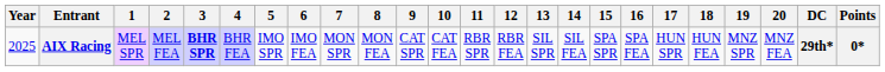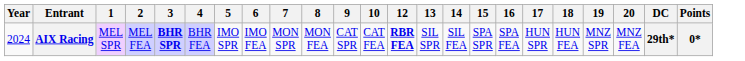 <table class="wikitable" style="text-align:center; font-size:85%">
 <tr>
 <th>Year</th>
 <th>Entrant</th>
 <th>1</th>
 <th>2</th>
 <th>3</th>
 <th>4</th>
 <th>5</th>
 <th>6</th>
 <th>7</th>
 <th>8</th>
 <th>9</th>
 <th>10</th>
-<th>11</th>
 <th>12</th>
 <th>13</th>
 <th>14</th>
 <th>15</th>
 <th>16</th>
 <th>17</th>
 <th>18</th>
 <th>19</th>
 <th>20</th>
 <th>DC</th>
 <th>Points</th>
 </tr>
 <tr>
-<td><a href='#'>2025</a></td>
+<td><a href='#'>2024</a></td>
 <th nowrap><a href='#'>AIX Racing</a></th>
 <td style="background:#EFCFFF;"><a href='#'>MEL<br>SPR</a><br></td>
 <td style="background:#CFCFFF;"><a href='#'>MEL<br>FEA</a><br></td>
 <td style="background:#CFCFFF;"><strong><a href='#'>BHR<br>SPR</a><br></strong></td>
 <td style="background:#CFCFFF;"><a href='#'>BHR<br>FEA</a><br></td>
 <td style="background:#;"><a href='#'>IMO<br>SPR</a><br></td>
 <td style="background:#;"><a href='#'>IMO<br>FEA</a><br></td>
 <td style="background:#;"><a href='#'>MON<br>SPR</a><br></td>
 <td style="background:#;"><a href='#'>MON<br>FEA</a><br></td>
 <td style="background:#;"><a href='#'>CAT<br>SPR</a><br></td>
 <td style="background:#;"><a href='#'>CAT<br>FEA</a><br></td>
-<td style="background:#;"><a href='#'>RBR<br>SPR</a><br></td>
-<td style="background:#;"><a href='#'>RBR<br>FEA</a><br></td>
+<td style="background:#;"><strong><a href='#'>RBR<br>FEA</a><br></strong></td>
 <td style="background:#;"><a href='#'>SIL<br>SPR</a><br></td>
 <td style="background:#;"><a href='#'>SIL<br>FEA</a><br></td>
 <td style="background:#;"><a href='#'>SPA<br>SPR</a><br></td>
 <td style="background:#;"><a href='#'>SPA<br>FEA</a><br></td>
 <td style="background:#;"><a href='#'>HUN<br>SPR</a><br></td>
 <td style="background:#;"><a href='#'>HUN<br>FEA</a><br></td>
 <td style="background:#;"><a href='#'>MNZ<br>SPR</a><br></td>
 <td style="background:#;"><a href='#'>MNZ<br>FEA</a><br></td>
 <th>29th*</th>
 <th>0*</th>
 </tr>
 </table>
